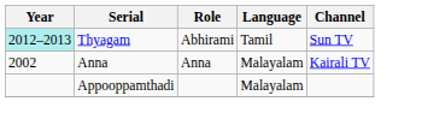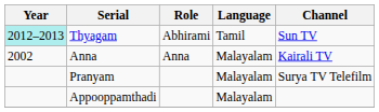 <table class="wikitable" style="font-size: 95%;">
 <tr>
 <th>Year</th>
 <th>Serial</th>
 <th>Role</th>
 <th>Language</th>
 <th>Channel</th>
 </tr>
 <tr>
 <td style="background: paleturquoise;">2012–2013</td>
 <td><a href='#'>Thyagam</a></td>
 <td>Abhirami</td>
 <td>Tamil</td>
 <td><a href='#'>Sun TV</a></td>
 </tr>
 <tr>
 <td>2002</td>
 <td>Anna</td>
 <td>Anna</td>
 <td>Malayalam</td>
 <td><a href='#'>Kairali TV</a></td>
 </tr>
 <tr>
 <td></td>
+<td>Pranyam</td>
+<td></td>
+<td>Malayalam</td>
+<td>Surya TV Telefilm</td>
+</tr>
+<tr>
+<td></td>
 <td>Appooppamthadi</td>
 <td></td>
 <td>Malayalam</td>
 <td></td>
 </tr>
 <tr>
 </tr>
 </table>
